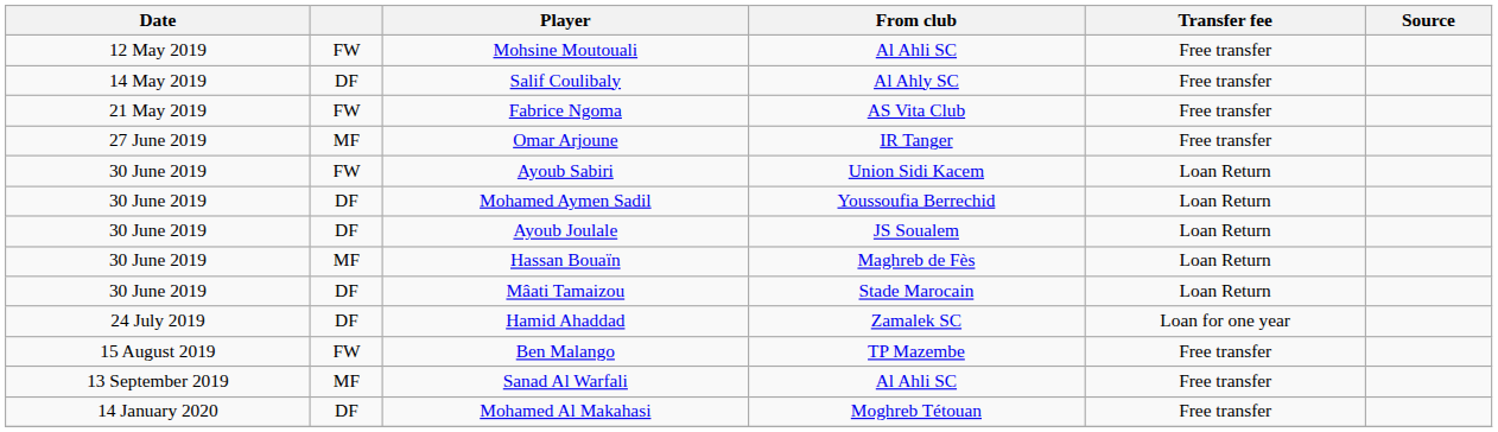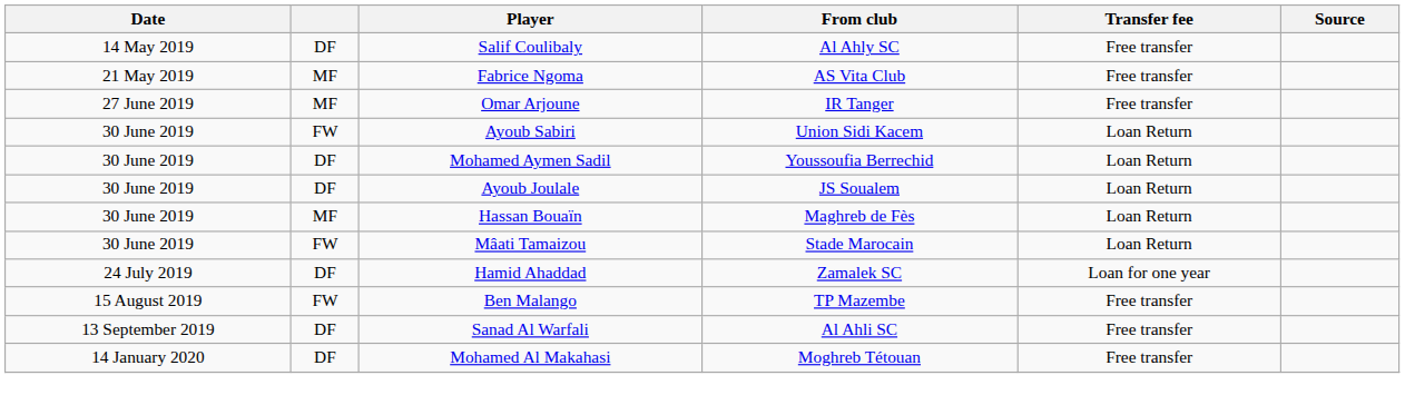 <table class="wikitable sortable" style="width:70%; text-align:center; font-size:85%; text-align:centre;">
 <tr>
 <th>Date</th>
 <th></th>
 <th>Player</th>
 <th>From club</th>
 <th>Transfer fee</th>
 <th>Source</th>
-</tr>
-<tr>
-<td>12 May 2019</td>
-<td>FW</td>
-<td> <a href='#'>Mohsine Moutouali</a></td>
-<td> <a href='#'>Al Ahli SC</a></td>
-<td>Free transfer</td>
-<td></td>
 </tr>
 <tr>
 <td>14 May 2019</td>
 <td>DF</td>
 <td> <a href='#'>Salif Coulibaly</a></td>
 <td> <a href='#'>Al Ahly SC</a></td>
 <td>Free transfer</td>
 <td></td>
 </tr>
 <tr>
 <td>21 May 2019</td>
-<td>FW</td>
+<td>MF</td>
 <td> <a href='#'>Fabrice Ngoma</a></td>
 <td> <a href='#'>AS Vita Club</a></td>
 <td>Free transfer</td>
 <td></td>
 </tr>
 <tr>
 <td>27 June 2019</td>
 <td>MF</td>
 <td> <a href='#'>Omar Arjoune</a></td>
 <td><a href='#'>IR Tanger</a></td>
 <td>Free transfer</td>
 <td></td>
 </tr>
 <tr>
 <td>30 June 2019</td>
 <td>FW</td>
 <td> <a href='#'>Ayoub Sabiri</a></td>
 <td><a href='#'>Union Sidi Kacem</a></td>
 <td>Loan Return</td>
 <td></td>
 </tr>
 <tr>
 <td>30 June 2019</td>
 <td>DF</td>
 <td> <a href='#'>Mohamed Aymen Sadil</a></td>
 <td><a href='#'>Youssoufia Berrechid</a></td>
 <td>Loan Return</td>
 <td></td>
 </tr>
 <tr>
 <td>30 June 2019</td>
 <td>DF</td>
 <td> <a href='#'>Ayoub Joulale</a></td>
 <td><a href='#'>JS Soualem</a></td>
 <td>Loan Return</td>
 <td></td>
 </tr>
 <tr>
 <td>30 June 2019</td>
 <td>MF</td>
 <td> <a href='#'>Hassan Bouaïn</a></td>
 <td><a href='#'>Maghreb de Fès</a></td>
 <td>Loan Return</td>
 <td></td>
 </tr>
 <tr>
 <td>30 June 2019</td>
-<td>DF</td>
+<td>FW</td>
 <td> <a href='#'>Mâati Tamaizou</a></td>
 <td><a href='#'>Stade Marocain</a></td>
 <td>Loan Return</td>
 <td></td>
 </tr>
 <tr>
 <td>24 July 2019</td>
 <td>DF</td>
 <td> <a href='#'>Hamid Ahaddad</a></td>
 <td> <a href='#'>Zamalek SC</a></td>
 <td>Loan for one year</td>
 <td></td>
 </tr>
 <tr>
 <td>15 August 2019</td>
 <td>FW</td>
 <td> <a href='#'>Ben Malango</a></td>
 <td> <a href='#'>TP Mazembe</a></td>
 <td>Free transfer</td>
 <td></td>
 </tr>
 <tr>
 <td>13 September 2019</td>
-<td>MF</td>
+<td>DF</td>
 <td> <a href='#'>Sanad Al Warfali</a></td>
 <td> <a href='#'>Al Ahli SC</a></td>
 <td>Free transfer</td>
 <td></td>
 </tr>
 <tr>
 <td>14 January 2020</td>
 <td>DF</td>
 <td> <a href='#'>Mohamed Al Makahasi</a></td>
 <td><a href='#'>Moghreb Tétouan</a></td>
 <td>Free transfer</td>
 <td></td>
 </tr>
 <tr>
 </tr>
 </table>
